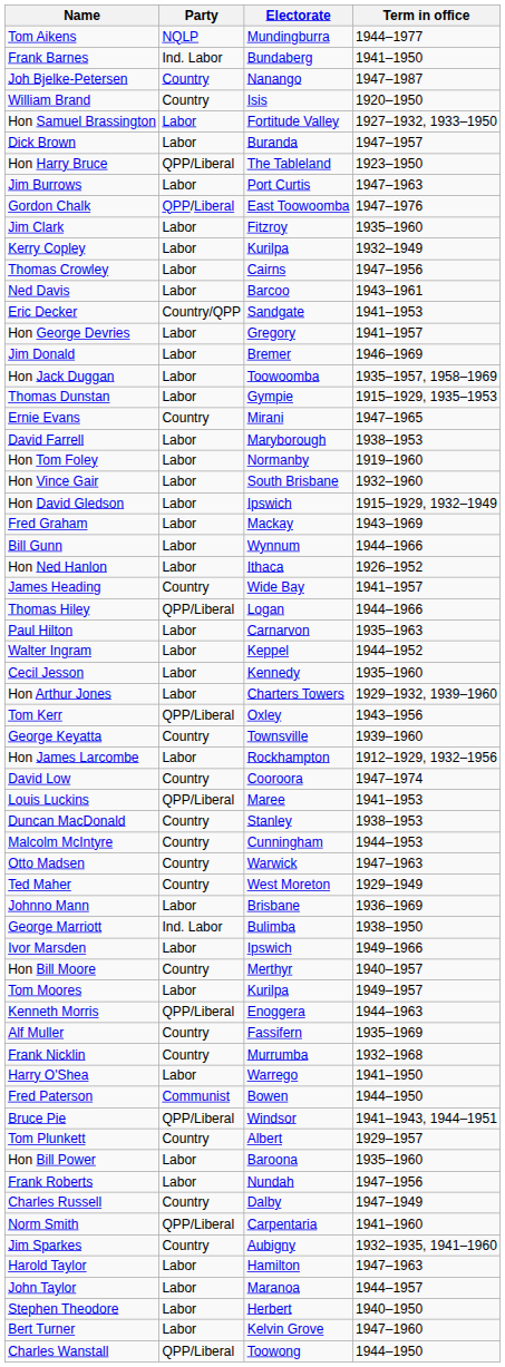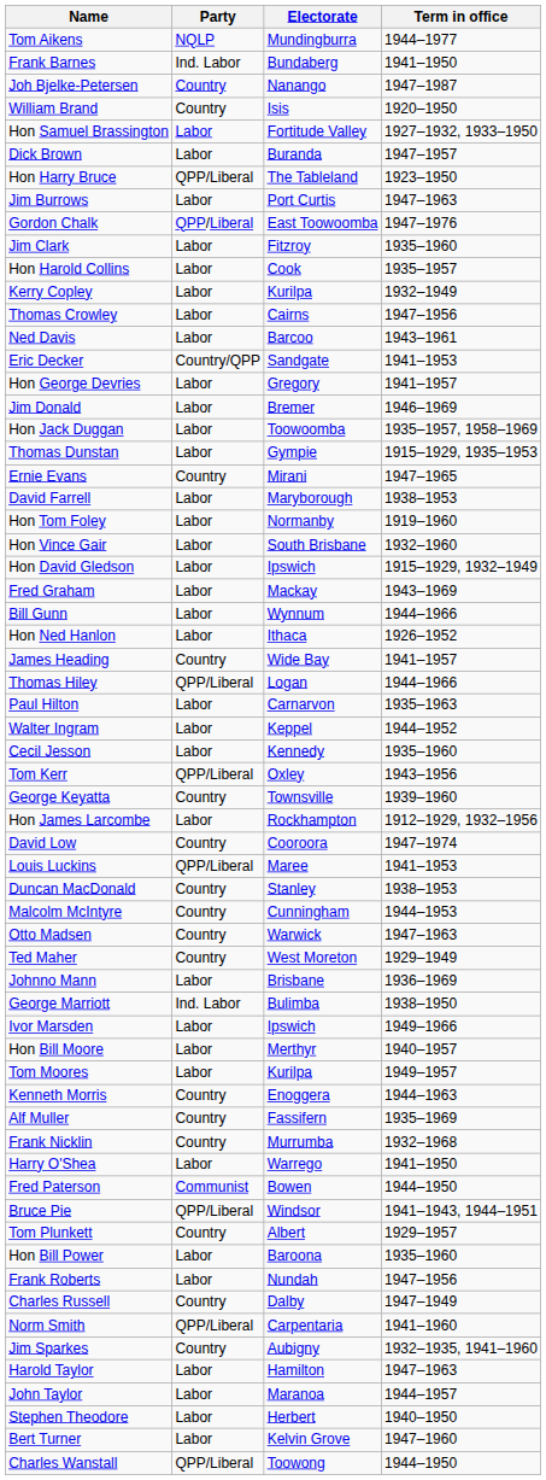 <table class="wikitable sortable">
 <tr>
 <th>Name</th>
 <th>Party</th>
 <th><a href='#'>Electorate</a></th>
 <th>Term in office</th>
 </tr>
 <tr>
 <td><a href='#'>Tom Aikens</a></td>
 <td><a href='#'>NQLP</a></td>
 <td><a href='#'>Mundingburra</a></td>
 <td>1944–1977</td>
 </tr>
 <tr>
 <td><a href='#'>Frank Barnes</a></td>
 <td>Ind. Labor</td>
 <td><a href='#'>Bundaberg</a></td>
 <td>1941–1950</td>
 </tr>
 <tr>
 <td><a href='#'>Joh Bjelke-Petersen</a></td>
 <td><a href='#'>Country</a></td>
 <td><a href='#'>Nanango</a></td>
 <td>1947–1987</td>
 </tr>
 <tr>
 <td><a href='#'>William Brand</a></td>
 <td>Country</td>
 <td><a href='#'>Isis</a></td>
 <td>1920–1950</td>
 </tr>
 <tr>
 <td>Hon <a href='#'>Samuel Brassington</a></td>
 <td><a href='#'>Labor</a></td>
 <td><a href='#'>Fortitude Valley</a></td>
 <td>1927–1932, 1933–1950</td>
 </tr>
 <tr>
 <td><a href='#'>Dick Brown</a></td>
 <td>Labor</td>
 <td><a href='#'>Buranda</a></td>
 <td>1947–1957</td>
 </tr>
 <tr>
 <td>Hon <a href='#'>Harry Bruce</a></td>
 <td>QPP/Liberal</td>
 <td><a href='#'>The Tableland</a></td>
 <td>1923–1950</td>
 </tr>
 <tr>
 <td><a href='#'>Jim Burrows</a></td>
 <td>Labor</td>
 <td><a href='#'>Port Curtis</a></td>
 <td>1947–1963</td>
 </tr>
 <tr>
 <td><a href='#'>Gordon Chalk</a></td>
 <td><a href='#'>QPP</a>/<a href='#'>Liberal</a></td>
 <td><a href='#'>East Toowoomba</a></td>
 <td>1947–1976</td>
 </tr>
 <tr>
 <td><a href='#'>Jim Clark</a></td>
 <td>Labor</td>
 <td><a href='#'>Fitzroy</a></td>
 <td>1935–1960</td>
+</tr>
+<tr>
+<td>Hon <a href='#'>Harold Collins</a></td>
+<td>Labor</td>
+<td><a href='#'>Cook</a></td>
+<td>1935–1957</td>
 </tr>
 <tr>
 <td><a href='#'>Kerry Copley</a></td>
 <td>Labor</td>
 <td><a href='#'>Kurilpa</a></td>
 <td>1932–1949</td>
 </tr>
 <tr>
 <td><a href='#'>Thomas Crowley</a></td>
 <td>Labor</td>
 <td><a href='#'>Cairns</a></td>
 <td>1947–1956</td>
 </tr>
 <tr>
 <td><a href='#'>Ned Davis</a></td>
 <td>Labor</td>
 <td><a href='#'>Barcoo</a></td>
 <td>1943–1961</td>
 </tr>
 <tr>
 <td><a href='#'>Eric Decker</a></td>
 <td>Country/QPP</td>
 <td><a href='#'>Sandgate</a></td>
 <td>1941–1953</td>
 </tr>
 <tr>
 <td>Hon <a href='#'>George Devries</a></td>
 <td>Labor</td>
 <td><a href='#'>Gregory</a></td>
 <td>1941–1957</td>
 </tr>
 <tr>
 <td><a href='#'>Jim Donald</a></td>
 <td>Labor</td>
 <td><a href='#'>Bremer</a></td>
 <td>1946–1969</td>
 </tr>
 <tr>
 <td>Hon <a href='#'>Jack Duggan</a></td>
 <td>Labor</td>
 <td><a href='#'>Toowoomba</a></td>
 <td>1935–1957, 1958–1969</td>
 </tr>
 <tr>
 <td><a href='#'>Thomas Dunstan</a></td>
 <td>Labor</td>
 <td><a href='#'>Gympie</a></td>
 <td>1915–1929, 1935–1953</td>
 </tr>
 <tr>
 <td><a href='#'>Ernie Evans</a></td>
 <td>Country</td>
 <td><a href='#'>Mirani</a></td>
 <td>1947–1965</td>
 </tr>
 <tr>
 <td><a href='#'>David Farrell</a></td>
 <td>Labor</td>
 <td><a href='#'>Maryborough</a></td>
 <td>1938–1953</td>
 </tr>
 <tr>
 <td>Hon <a href='#'>Tom Foley</a></td>
 <td>Labor</td>
 <td><a href='#'>Normanby</a></td>
 <td>1919–1960</td>
 </tr>
 <tr>
 <td>Hon <a href='#'>Vince Gair</a></td>
 <td>Labor</td>
 <td><a href='#'>South Brisbane</a></td>
 <td>1932–1960</td>
 </tr>
 <tr>
 <td>Hon <a href='#'>David Gledson</a></td>
 <td>Labor</td>
 <td><a href='#'>Ipswich</a></td>
 <td>1915–1929, 1932–1949</td>
 </tr>
 <tr>
 <td><a href='#'>Fred Graham</a></td>
 <td>Labor</td>
 <td><a href='#'>Mackay</a></td>
 <td>1943–1969</td>
 </tr>
 <tr>
 <td><a href='#'>Bill Gunn</a></td>
 <td>Labor</td>
 <td><a href='#'>Wynnum</a></td>
 <td>1944–1966</td>
 </tr>
 <tr>
 <td>Hon <a href='#'>Ned Hanlon</a></td>
 <td>Labor</td>
 <td><a href='#'>Ithaca</a></td>
 <td>1926–1952</td>
 </tr>
 <tr>
 <td><a href='#'>James Heading</a></td>
 <td>Country</td>
 <td><a href='#'>Wide Bay</a></td>
 <td>1941–1957</td>
 </tr>
 <tr>
 <td><a href='#'>Thomas Hiley</a></td>
 <td>QPP/Liberal</td>
 <td><a href='#'>Logan</a></td>
 <td>1944–1966</td>
 </tr>
 <tr>
 <td><a href='#'>Paul Hilton</a></td>
 <td>Labor</td>
 <td><a href='#'>Carnarvon</a></td>
 <td>1935–1963</td>
 </tr>
 <tr>
 <td><a href='#'>Walter Ingram</a></td>
 <td>Labor</td>
 <td><a href='#'>Keppel</a></td>
 <td>1944–1952</td>
 </tr>
 <tr>
 <td><a href='#'>Cecil Jesson</a></td>
 <td>Labor</td>
 <td><a href='#'>Kennedy</a></td>
 <td>1935–1960</td>
 </tr>
 <tr>
-<td>Hon <a href='#'>Arthur Jones</a></td>
-<td>Labor</td>
-<td><a href='#'>Charters Towers</a></td>
-<td>1929–1932, 1939–1960</td>
-</tr>
-<tr>
 <td><a href='#'>Tom Kerr</a></td>
 <td>QPP/Liberal</td>
 <td><a href='#'>Oxley</a></td>
 <td>1943–1956</td>
 </tr>
 <tr>
 <td><a href='#'>George Keyatta</a></td>
 <td>Country</td>
 <td><a href='#'>Townsville</a></td>
 <td>1939–1960</td>
 </tr>
 <tr>
 <td>Hon <a href='#'>James Larcombe</a></td>
 <td>Labor</td>
 <td><a href='#'>Rockhampton</a></td>
 <td>1912–1929, 1932–1956</td>
 </tr>
 <tr>
 <td><a href='#'>David Low</a></td>
 <td>Country</td>
 <td><a href='#'>Cooroora</a></td>
 <td>1947–1974</td>
 </tr>
 <tr>
 <td><a href='#'>Louis Luckins</a></td>
 <td>QPP/Liberal</td>
 <td><a href='#'>Maree</a></td>
 <td>1941–1953</td>
 </tr>
 <tr>
 <td><a href='#'>Duncan MacDonald</a></td>
 <td>Country</td>
 <td><a href='#'>Stanley</a></td>
 <td>1938–1953</td>
 </tr>
 <tr>
 <td><a href='#'>Malcolm McIntyre</a></td>
 <td>Country</td>
 <td><a href='#'>Cunningham</a></td>
 <td>1944–1953</td>
 </tr>
 <tr>
 <td><a href='#'>Otto Madsen</a></td>
 <td>Country</td>
 <td><a href='#'>Warwick</a></td>
 <td>1947–1963</td>
 </tr>
 <tr>
 <td><a href='#'>Ted Maher</a></td>
 <td>Country</td>
 <td><a href='#'>West Moreton</a></td>
 <td>1929–1949</td>
 </tr>
 <tr>
 <td><a href='#'>Johnno Mann</a></td>
 <td>Labor</td>
 <td><a href='#'>Brisbane</a></td>
 <td>1936–1969</td>
 </tr>
 <tr>
 <td><a href='#'>George Marriott</a></td>
 <td>Ind. Labor</td>
 <td><a href='#'>Bulimba</a></td>
 <td>1938–1950</td>
 </tr>
 <tr>
 <td><a href='#'>Ivor Marsden</a></td>
 <td>Labor</td>
 <td><a href='#'>Ipswich</a></td>
 <td>1949–1966</td>
 </tr>
 <tr>
 <td>Hon <a href='#'>Bill Moore</a></td>
-<td>Country</td>
+<td>Labor</td>
 <td><a href='#'>Merthyr</a></td>
 <td>1940–1957</td>
 </tr>
 <tr>
 <td><a href='#'>Tom Moores</a></td>
 <td>Labor</td>
 <td><a href='#'>Kurilpa</a></td>
 <td>1949–1957</td>
 </tr>
 <tr>
 <td><a href='#'>Kenneth Morris</a></td>
-<td>QPP/Liberal</td>
+<td>Country</td>
 <td><a href='#'>Enoggera</a></td>
 <td>1944–1963</td>
 </tr>
 <tr>
 <td><a href='#'>Alf Muller</a></td>
 <td>Country</td>
 <td><a href='#'>Fassifern</a></td>
 <td>1935–1969</td>
 </tr>
 <tr>
 <td><a href='#'>Frank Nicklin</a></td>
 <td>Country</td>
 <td><a href='#'>Murrumba</a></td>
 <td>1932–1968</td>
 </tr>
 <tr>
 <td><a href='#'>Harry O'Shea</a></td>
 <td>Labor</td>
 <td><a href='#'>Warrego</a></td>
 <td>1941–1950</td>
 </tr>
 <tr>
 <td><a href='#'>Fred Paterson</a></td>
 <td><a href='#'>Communist</a></td>
 <td><a href='#'>Bowen</a></td>
 <td>1944–1950</td>
 </tr>
 <tr>
 <td><a href='#'>Bruce Pie</a></td>
 <td>QPP/Liberal</td>
 <td><a href='#'>Windsor</a></td>
 <td>1941–1943, 1944–1951</td>
 </tr>
 <tr>
 <td><a href='#'>Tom Plunkett</a></td>
 <td>Country</td>
 <td><a href='#'>Albert</a></td>
 <td>1929–1957</td>
 </tr>
 <tr>
 <td>Hon <a href='#'>Bill Power</a></td>
 <td>Labor</td>
 <td><a href='#'>Baroona</a></td>
 <td>1935–1960</td>
 </tr>
 <tr>
 <td><a href='#'>Frank Roberts</a></td>
 <td>Labor</td>
 <td><a href='#'>Nundah</a></td>
 <td>1947–1956</td>
 </tr>
 <tr>
 <td><a href='#'>Charles Russell</a></td>
 <td>Country</td>
 <td><a href='#'>Dalby</a></td>
 <td>1947–1949</td>
 </tr>
 <tr>
 <td><a href='#'>Norm Smith</a></td>
 <td>QPP/Liberal</td>
 <td><a href='#'>Carpentaria</a></td>
 <td>1941–1960</td>
 </tr>
 <tr>
 <td><a href='#'>Jim Sparkes</a></td>
 <td>Country</td>
 <td><a href='#'>Aubigny</a></td>
 <td>1932–1935, 1941–1960</td>
 </tr>
 <tr>
 <td><a href='#'>Harold Taylor</a></td>
 <td>Labor</td>
 <td><a href='#'>Hamilton</a></td>
 <td>1947–1963</td>
 </tr>
 <tr>
 <td><a href='#'>John Taylor</a></td>
 <td>Labor</td>
 <td><a href='#'>Maranoa</a></td>
 <td>1944–1957</td>
 </tr>
 <tr>
 <td><a href='#'>Stephen Theodore</a></td>
 <td>Labor</td>
 <td><a href='#'>Herbert</a></td>
 <td>1940–1950</td>
 </tr>
 <tr>
 <td><a href='#'>Bert Turner</a></td>
 <td>Labor</td>
 <td><a href='#'>Kelvin Grove</a></td>
 <td>1947–1960</td>
 </tr>
 <tr>
 <td><a href='#'>Charles Wanstall</a></td>
 <td>QPP/Liberal</td>
 <td><a href='#'>Toowong</a></td>
 <td>1944–1950</td>
 </tr>
 </table>
